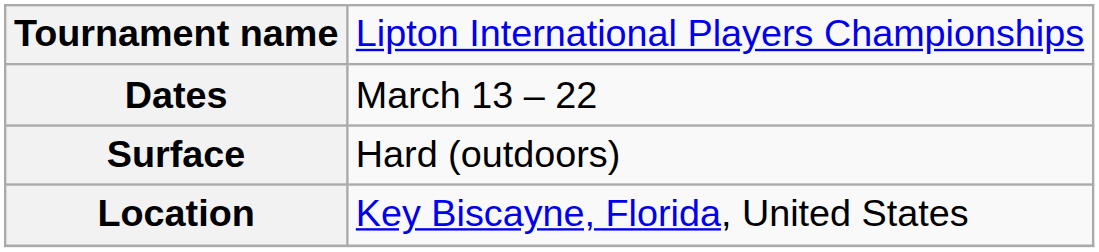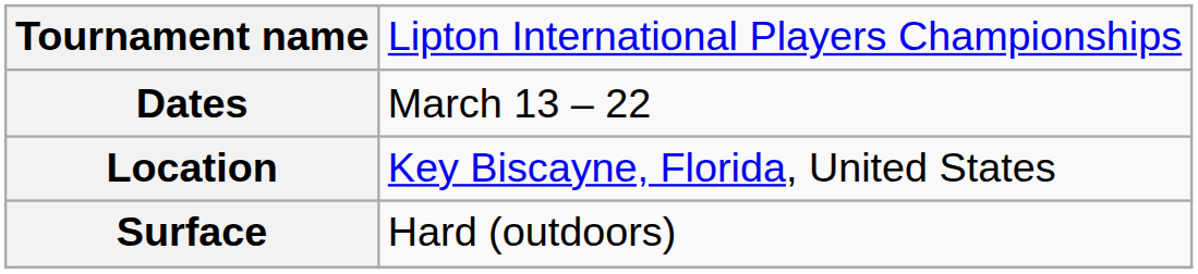 <table class="wikitable">
 <tr>
 <th>Tournament name</th>
 <td><a href='#'>Lipton International Players Championships</a></td>
 </tr>
 <tr>
 <th>Dates</th>
 <td>March 13 – 22</td>
 </tr>
 <tr>
+<th>Location</th>
+<td><a href='#'>Key Biscayne, Florida</a>, United States</td>
+</tr>
+<tr>
 <th>Surface</th>
 <td>Hard (outdoors)</td>
 </tr>
 <tr>
-<th>Location</th>
-<td><a href='#'>Key Biscayne, Florida</a>, United States</td>
-</tr>
-<tr>
 </tr>
 </table>
